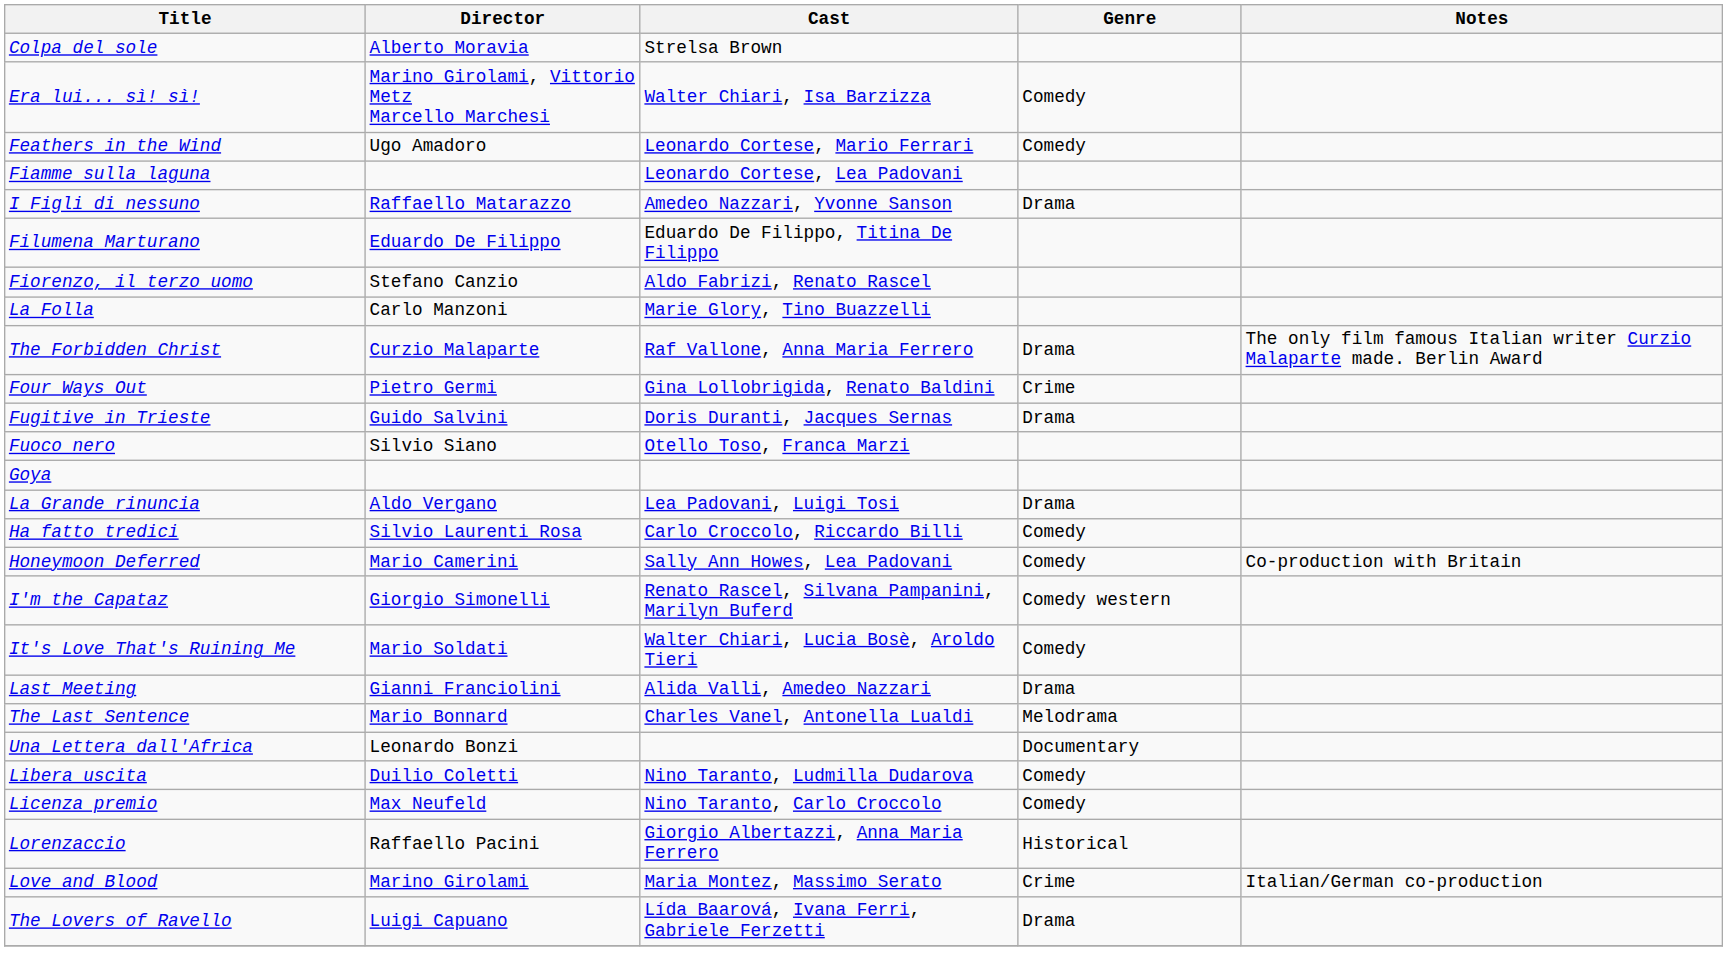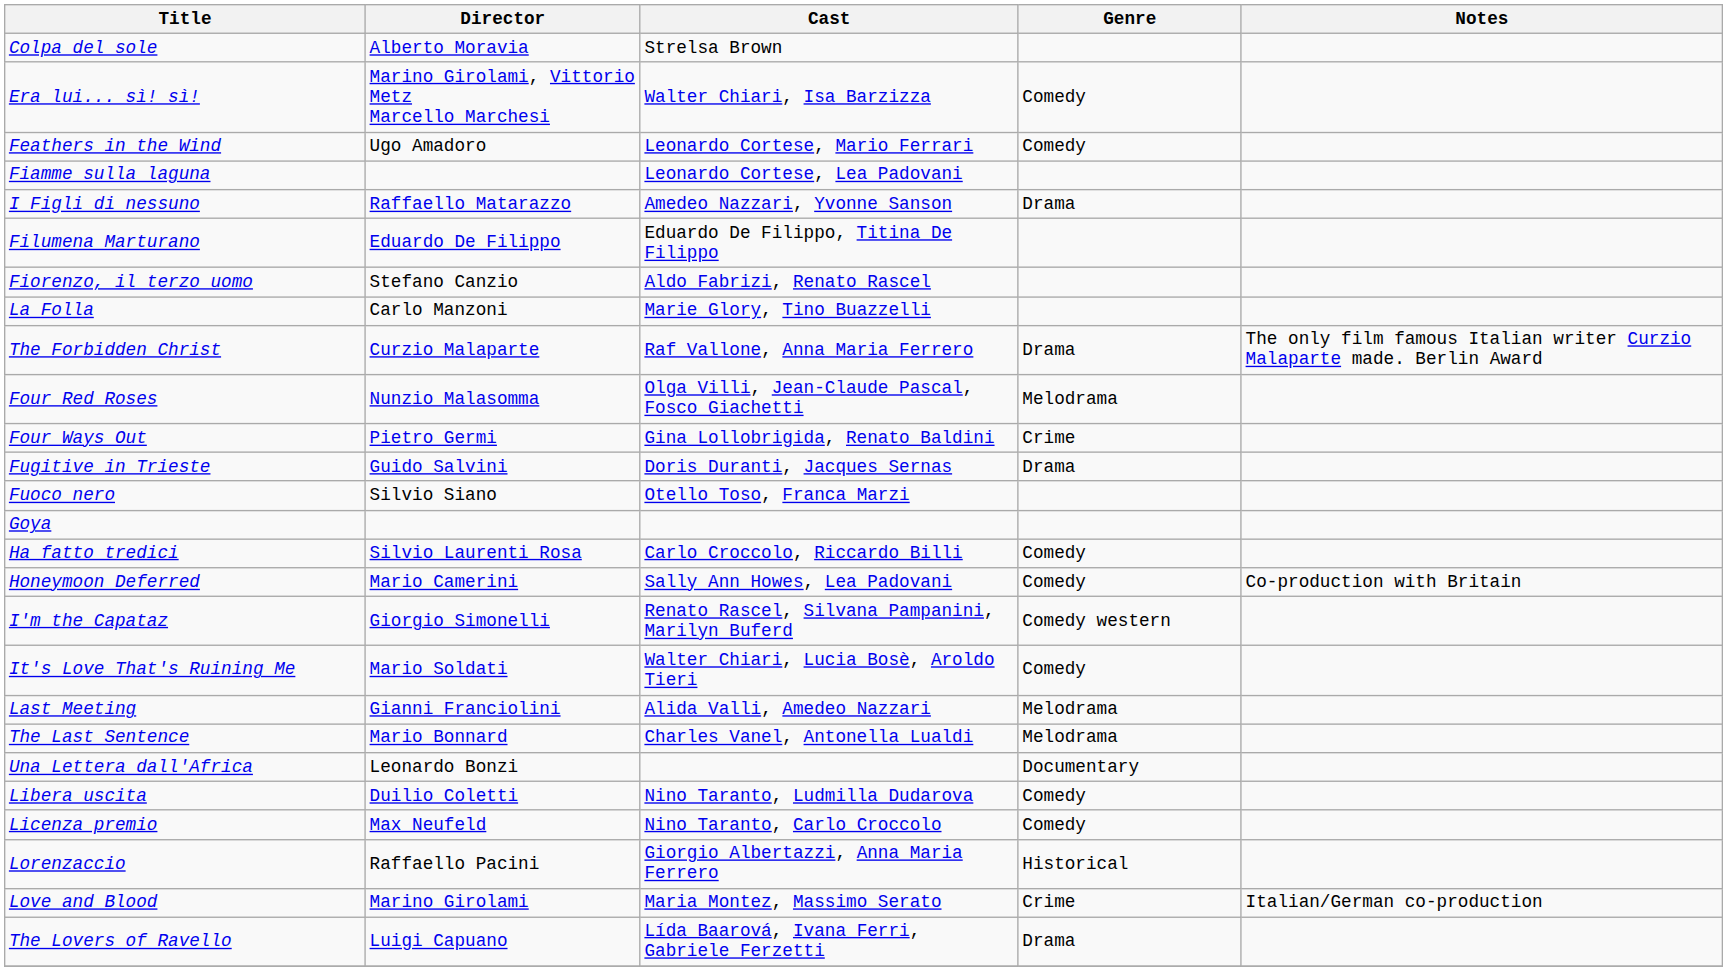 <table class="wikitable" width= "100%">
 <tr>
 <th width=21%>Title</th>
 <th width=16%>Director</th>
 <th width=22%>Cast</th>
 <th width=13%>Genre</th>
 <th width=28%>Notes</th>
 </tr>
 <tr>
 <td><em><a href='#'>Colpa del sole</a></em></td>
 <td><a href='#'>Alberto Moravia</a></td>
 <td>Strelsa Brown</td>
 <td></td>
 <td></td>
 </tr>
 <tr>
 <td><em><a href='#'>Era lui... sì! sì!</a></em></td>
 <td><a href='#'>Marino Girolami</a>, <a href='#'>Vittorio Metz</a><br><a href='#'>Marcello Marchesi</a></td>
 <td><a href='#'>Walter Chiari</a>, <a href='#'>Isa Barzizza</a></td>
 <td>Comedy</td>
 <td></td>
 </tr>
 <tr>
 <td><em><a href='#'>Feathers in the Wind</a></em></td>
 <td>Ugo Amadoro</td>
 <td><a href='#'>Leonardo Cortese</a>, <a href='#'>Mario Ferrari</a></td>
 <td>Comedy</td>
 <td></td>
 </tr>
 <tr>
 <td><em><a href='#'>Fiamme sulla laguna</a></em></td>
 <td></td>
 <td><a href='#'>Leonardo Cortese</a>, <a href='#'>Lea Padovani</a></td>
 <td></td>
 <td></td>
 </tr>
 <tr>
 <td><em><a href='#'>I Figli di nessuno</a></em></td>
 <td><a href='#'>Raffaello Matarazzo</a></td>
 <td><a href='#'>Amedeo Nazzari</a>, <a href='#'>Yvonne Sanson</a></td>
 <td>Drama</td>
 <td></td>
 </tr>
 <tr>
 <td><em><a href='#'>Filumena Marturano</a></em></td>
 <td><a href='#'>Eduardo De Filippo</a></td>
 <td>Eduardo De Filippo, <a href='#'>Titina De Filippo</a></td>
 <td></td>
 <td></td>
 </tr>
 <tr>
 <td><em><a href='#'>Fiorenzo, il terzo uomo</a></em></td>
 <td>Stefano Canzio</td>
 <td><a href='#'>Aldo Fabrizi</a>, <a href='#'>Renato Rascel</a></td>
 <td></td>
 <td></td>
 </tr>
 <tr>
 <td><em><a href='#'>La Folla</a></em></td>
 <td>Carlo Manzoni</td>
 <td><a href='#'>Marie Glory</a>, <a href='#'>Tino Buazzelli</a></td>
 <td></td>
 <td></td>
 </tr>
 <tr>
 <td><em><a href='#'>The Forbidden Christ</a></em></td>
 <td><a href='#'>Curzio Malaparte</a></td>
 <td><a href='#'>Raf Vallone</a>, <a href='#'>Anna Maria Ferrero</a></td>
 <td>Drama</td>
 <td>The only film famous Italian writer <a href='#'>Curzio Malaparte</a> made. Berlin Award</td>
 </tr>
 <tr>
+<td><em><a href='#'>Four Red Roses</a></em></td>
+<td><a href='#'>Nunzio Malasomma</a></td>
+<td><a href='#'>Olga Villi</a>, <a href='#'>Jean-Claude Pascal</a>, <a href='#'>Fosco Giachetti</a></td>
+<td>Melodrama</td>
+<td></td>
+</tr>
+<tr>
 <td><em><a href='#'>Four Ways Out</a></em></td>
 <td><a href='#'>Pietro Germi</a></td>
 <td><a href='#'>Gina Lollobrigida</a>, <a href='#'>Renato Baldini</a></td>
 <td>Crime</td>
 <td></td>
 </tr>
 <tr>
 <td><em><a href='#'>Fugitive in Trieste</a></em></td>
 <td><a href='#'>Guido Salvini</a></td>
 <td><a href='#'>Doris Duranti</a>, <a href='#'>Jacques Sernas</a></td>
 <td>Drama</td>
 <td></td>
 </tr>
 <tr>
 <td><em><a href='#'>Fuoco nero</a></em></td>
 <td>Silvio Siano</td>
 <td><a href='#'>Otello Toso</a>, <a href='#'>Franca Marzi</a></td>
 <td></td>
 <td></td>
 </tr>
 <tr>
 <td><em><a href='#'>Goya</a></em></td>
 <td></td>
 <td></td>
 <td></td>
-<td></td>
-</tr>
-<tr>
-<td><em><a href='#'>La Grande rinuncia</a></em></td>
-<td><a href='#'>Aldo Vergano</a></td>
-<td><a href='#'>Lea Padovani</a>, <a href='#'>Luigi Tosi</a></td>
-<td>Drama</td>
 <td></td>
 </tr>
 <tr>
 <td><em><a href='#'>Ha fatto tredici</a></em></td>
 <td><a href='#'>Silvio Laurenti Rosa</a></td>
 <td><a href='#'>Carlo Croccolo</a>, <a href='#'>Riccardo Billi</a></td>
 <td>Comedy</td>
 <td></td>
 </tr>
 <tr>
 <td><em><a href='#'>Honeymoon Deferred</a></em></td>
 <td><a href='#'>Mario Camerini</a></td>
 <td><a href='#'>Sally Ann Howes</a>, <a href='#'>Lea Padovani</a></td>
 <td>Comedy</td>
 <td>Co-production with Britain</td>
 </tr>
 <tr>
 <td><em><a href='#'>I'm the Capataz</a></em></td>
 <td><a href='#'>Giorgio Simonelli</a></td>
 <td><a href='#'>Renato Rascel</a>, <a href='#'>Silvana Pampanini</a>, <a href='#'>Marilyn Buferd</a></td>
 <td>Comedy western</td>
 <td></td>
 </tr>
 <tr>
 <td><em><a href='#'>It's Love That's Ruining Me</a></em></td>
 <td><a href='#'>Mario Soldati</a></td>
 <td><a href='#'>Walter Chiari</a>, <a href='#'>Lucia Bosè</a>, <a href='#'>Aroldo Tieri</a></td>
 <td>Comedy</td>
 <td></td>
 </tr>
 <tr>
 <td><em><a href='#'>Last Meeting</a></em></td>
 <td><a href='#'>Gianni Franciolini</a></td>
 <td><a href='#'>Alida Valli</a>, <a href='#'>Amedeo Nazzari</a></td>
-<td>Drama</td>
+<td>Melodrama</td>
 <td></td>
 </tr>
 <tr>
 <td><em><a href='#'>The Last Sentence</a></em></td>
 <td><a href='#'>Mario Bonnard</a></td>
 <td><a href='#'>Charles Vanel</a>, <a href='#'>Antonella Lualdi</a></td>
 <td>Melodrama</td>
 <td></td>
 </tr>
 <tr>
 <td><em><a href='#'>Una Lettera dall'Africa</a></em></td>
 <td>Leonardo Bonzi</td>
 <td></td>
 <td>Documentary</td>
 <td></td>
 </tr>
 <tr>
 <td><em><a href='#'>Libera uscita</a></em></td>
 <td><a href='#'>Duilio Coletti</a></td>
 <td><a href='#'>Nino Taranto</a>, <a href='#'>Ludmilla Dudarova</a></td>
 <td>Comedy</td>
 <td></td>
 </tr>
 <tr>
 <td><em><a href='#'>Licenza premio</a></em></td>
 <td><a href='#'>Max Neufeld</a></td>
 <td><a href='#'>Nino Taranto</a>, <a href='#'>Carlo Croccolo</a></td>
 <td>Comedy</td>
 <td></td>
 </tr>
 <tr>
 <td><em><a href='#'>Lorenzaccio</a></em></td>
 <td>Raffaello Pacini</td>
 <td><a href='#'>Giorgio Albertazzi</a>, <a href='#'>Anna Maria Ferrero</a></td>
 <td>Historical</td>
 <td></td>
 </tr>
 <tr>
 <td><em><a href='#'>Love and Blood</a></em></td>
 <td><a href='#'>Marino Girolami</a></td>
 <td><a href='#'>Maria Montez</a>, <a href='#'>Massimo Serato</a></td>
 <td>Crime</td>
 <td>Italian/German co-production</td>
 </tr>
 <tr>
 <td><em><a href='#'>The Lovers of Ravello</a></em></td>
 <td><a href='#'>Luigi Capuano</a></td>
 <td><a href='#'>Lída Baarová</a>, <a href='#'>Ivana Ferri</a>, <a href='#'>Gabriele Ferzetti</a></td>
 <td>Drama</td>
 <td></td>
 </tr>
 <tr>
 </tr>
 </table>
